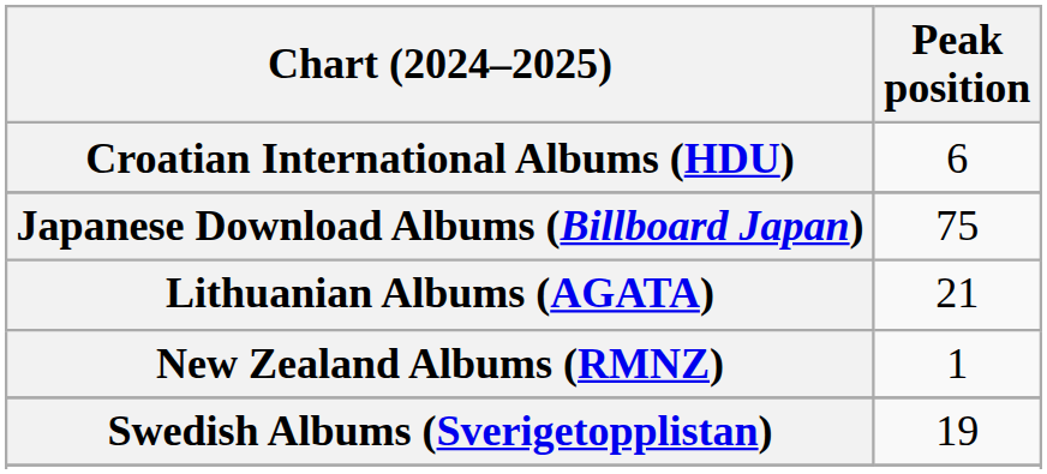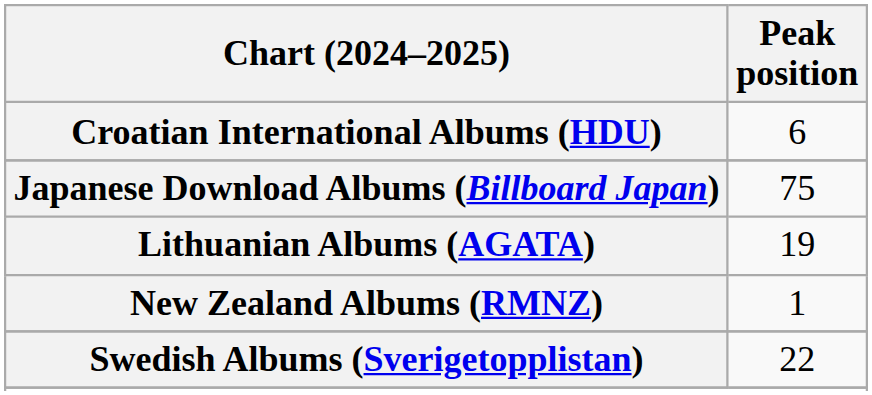 <table class="wikitable sortable plainrowheaders" style="text-align:center">
 <tr>
 <th scope="col">Chart (2024–2025)</th>
 <th scope="col">Peak<br>position</th>
 </tr>
 <tr>
 <th scope="row">Croatian International Albums (<a href='#'>HDU</a>)</th>
 <td>6</td>
 </tr>
 <tr>
 </tr>
 <tr>
 </tr>
 <tr>
 <th scope="row">Japanese Download Albums (<em><a href='#'>Billboard Japan</a></em>)</th>
 <td>75</td>
 </tr>
 <tr>
 <th scope="row">Lithuanian Albums (<a href='#'>AGATA</a>)</th>
-<td>21</td>
+<td>19</td>
 </tr>
 <tr>
 <th scope="row">New Zealand Albums (<a href='#'>RMNZ</a>)</th>
 <td>1</td>
 </tr>
 <tr>
 </tr>
 <tr>
 </tr>
 <tr>
 <th scope="row">Swedish Albums (<a href='#'>Sverigetopplistan</a>)</th>
-<td>19</td>
+<td>22</td>
 </tr>
 <tr>
 </tr>
 <tr>
 </tr>
 <tr>
 </tr>
 <tr>
 </tr>
 </table>
